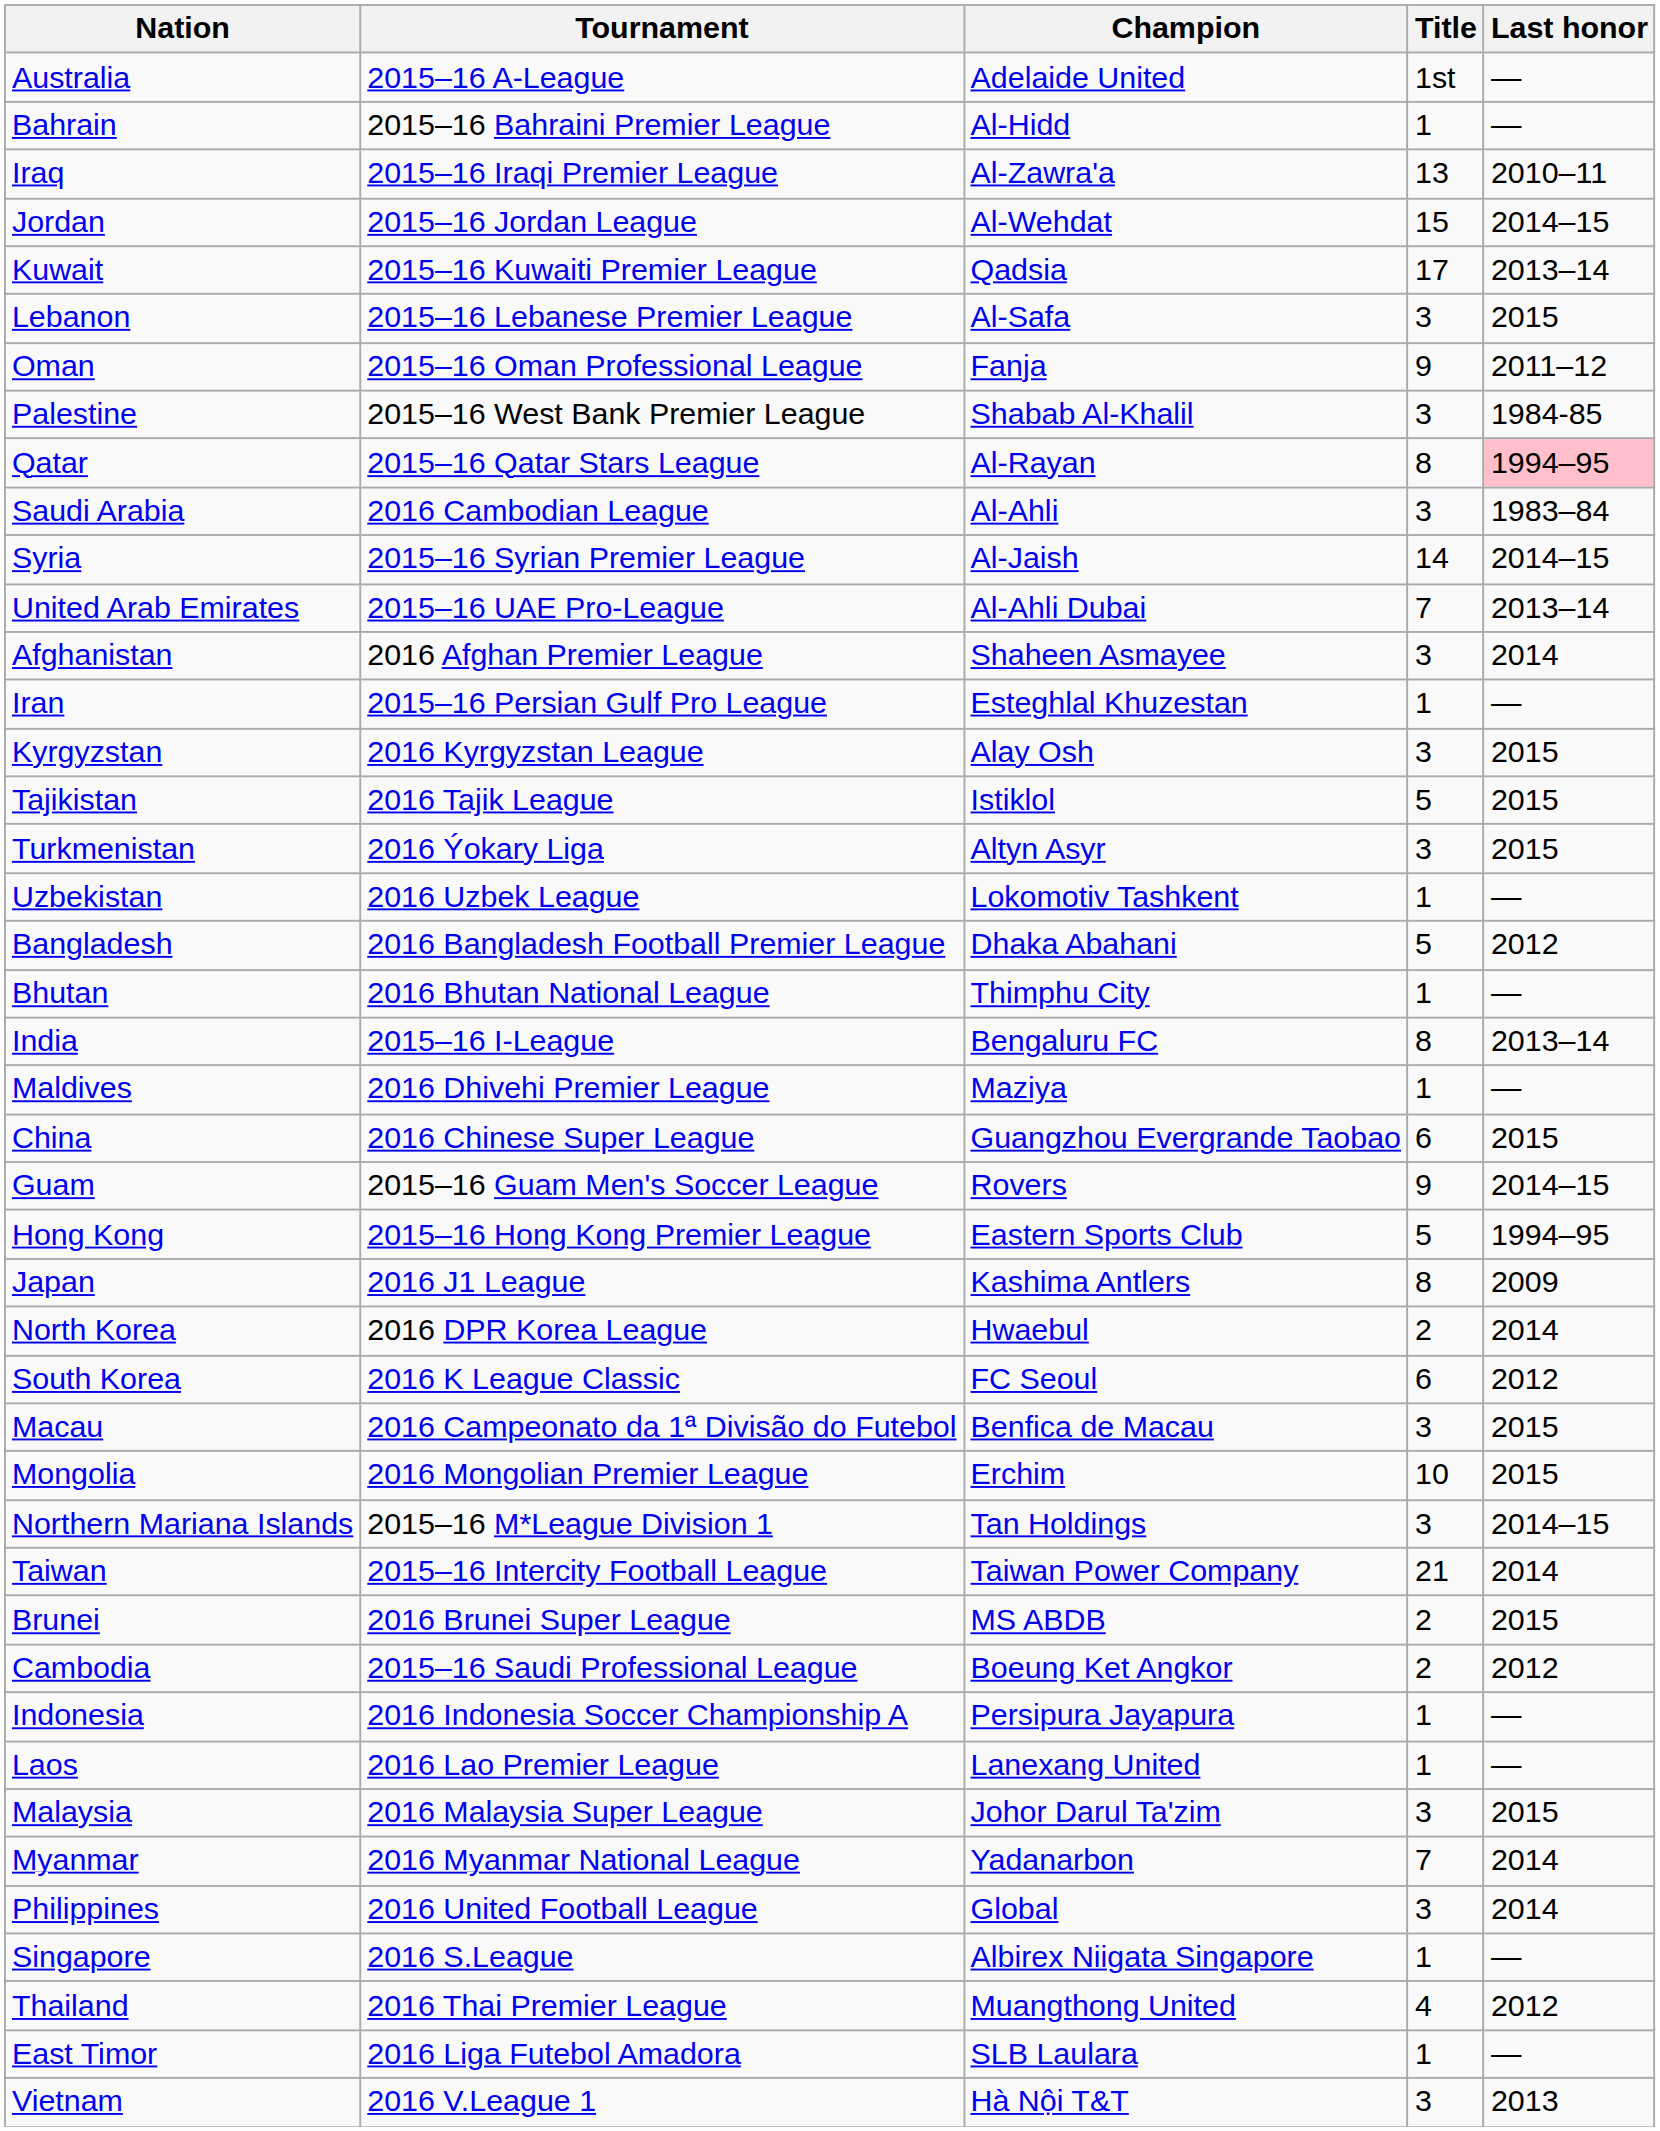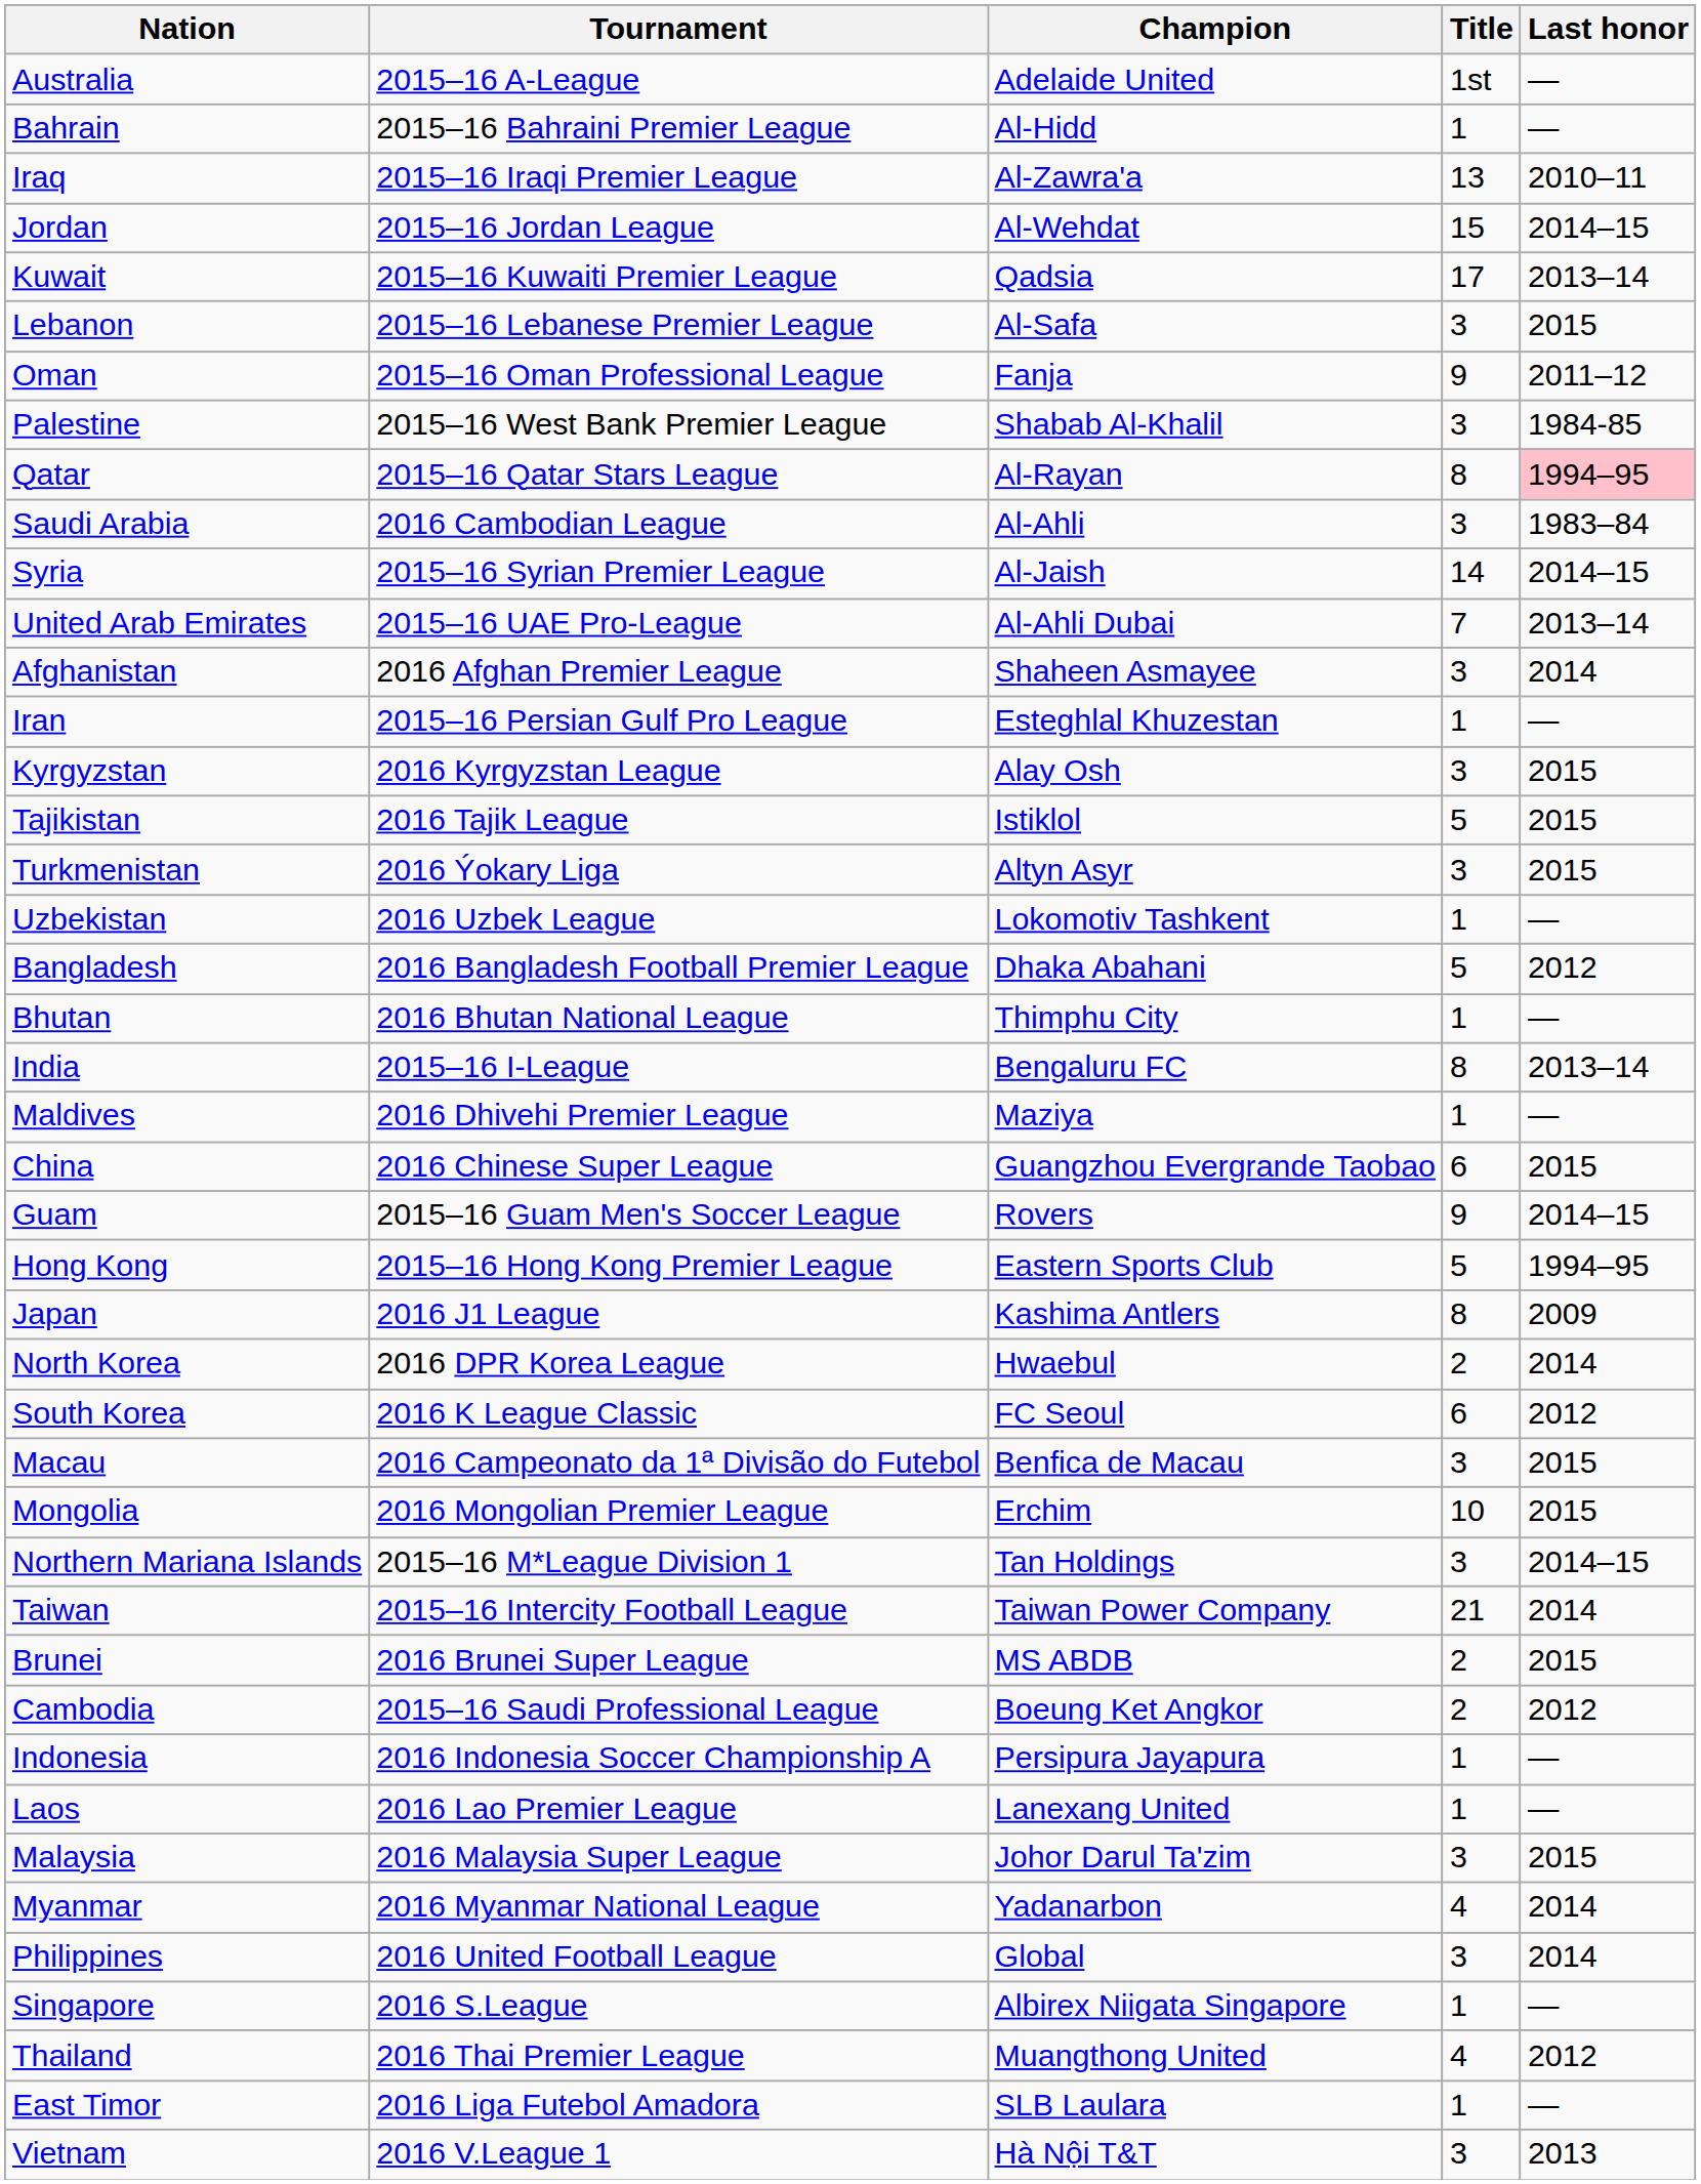 <table class="wikitable sortable">
 <tr>
 <th>Nation</th>
 <th>Tournament</th>
 <th>Champion</th>
 <th data-sort-type="number">Title</th>
 <th>Last honor</th>
 </tr>
 <tr>
 <td> <a href='#'>Australia</a></td>
 <td><a href='#'>2015–16 A-League</a></td>
 <td><a href='#'>Adelaide United</a></td>
 <td>1st</td>
 <td>—</td>
 </tr>
 <tr>
 <td> <a href='#'>Bahrain</a></td>
 <td>2015–16 <a href='#'>Bahraini Premier League</a></td>
 <td><a href='#'>Al-Hidd</a></td>
 <td>1</td>
 <td>—</td>
 </tr>
 <tr>
 <td> <a href='#'>Iraq</a></td>
 <td><a href='#'>2015–16 Iraqi Premier League</a></td>
 <td><a href='#'>Al-Zawra'a</a></td>
 <td>13</td>
 <td>2010–11</td>
 </tr>
 <tr>
 <td> <a href='#'>Jordan</a></td>
 <td><a href='#'>2015–16 Jordan League</a></td>
 <td><a href='#'>Al-Wehdat</a></td>
 <td>15</td>
 <td>2014–15</td>
 </tr>
 <tr>
 <td> <a href='#'>Kuwait</a></td>
 <td><a href='#'>2015–16 Kuwaiti Premier League</a></td>
 <td><a href='#'>Qadsia</a></td>
 <td>17</td>
 <td>2013–14</td>
 </tr>
 <tr>
 <td> <a href='#'>Lebanon</a></td>
 <td><a href='#'>2015–16 Lebanese Premier League</a></td>
 <td><a href='#'>Al-Safa</a></td>
 <td>3</td>
 <td>2015</td>
 </tr>
 <tr>
 <td> <a href='#'>Oman</a></td>
 <td><a href='#'>2015–16 Oman Professional League</a></td>
 <td><a href='#'>Fanja</a></td>
 <td>9</td>
 <td>2011–12</td>
 </tr>
 <tr>
 <td> <a href='#'>Palestine</a></td>
 <td>2015–16 West Bank Premier League</td>
 <td><a href='#'>Shabab Al-Khalil</a></td>
 <td>3</td>
 <td>1984-85</td>
 </tr>
 <tr>
 <td> <a href='#'>Qatar</a></td>
 <td><a href='#'>2015–16 Qatar Stars League</a></td>
 <td><a href='#'>Al-Rayan</a></td>
 <td>8</td>
 <td style="background: pink;">1994–95</td>
 </tr>
 <tr>
 <td> <a href='#'>Saudi Arabia</a></td>
 <td><a href='#'>2016 Cambodian League</a></td>
 <td><a href='#'>Al-Ahli</a></td>
 <td>3</td>
 <td>1983–84</td>
 </tr>
 <tr>
 <td> <a href='#'>Syria</a></td>
 <td><a href='#'>2015–16 Syrian Premier League</a></td>
 <td><a href='#'>Al-Jaish</a></td>
 <td>14</td>
 <td>2014–15</td>
 </tr>
 <tr>
 <td> <a href='#'>United Arab Emirates</a></td>
 <td><a href='#'>2015–16 UAE Pro-League</a></td>
 <td><a href='#'>Al-Ahli Dubai</a></td>
 <td>7</td>
 <td>2013–14</td>
 </tr>
 <tr>
 <td> <a href='#'>Afghanistan</a></td>
 <td>2016 <a href='#'>Afghan Premier League</a></td>
 <td><a href='#'>Shaheen Asmayee</a></td>
 <td>3</td>
 <td>2014</td>
 </tr>
 <tr>
 <td> <a href='#'>Iran</a></td>
 <td><a href='#'>2015–16 Persian Gulf Pro League</a></td>
 <td><a href='#'>Esteghlal Khuzestan</a></td>
 <td>1</td>
 <td>—</td>
 </tr>
 <tr>
 <td> <a href='#'>Kyrgyzstan</a></td>
 <td><a href='#'>2016 Kyrgyzstan League</a></td>
 <td><a href='#'>Alay Osh</a></td>
 <td>3</td>
 <td>2015</td>
 </tr>
 <tr>
 <td> <a href='#'>Tajikistan</a></td>
 <td><a href='#'>2016 Tajik League</a></td>
 <td><a href='#'>Istiklol</a></td>
 <td>5</td>
 <td>2015</td>
 </tr>
 <tr>
 <td> <a href='#'>Turkmenistan</a></td>
 <td><a href='#'>2016 Ýokary Liga</a></td>
 <td><a href='#'>Altyn Asyr</a></td>
 <td>3</td>
 <td>2015</td>
 </tr>
 <tr>
 <td> <a href='#'>Uzbekistan</a></td>
 <td><a href='#'>2016 Uzbek League</a></td>
 <td><a href='#'>Lokomotiv Tashkent</a></td>
 <td>1</td>
 <td>—</td>
 </tr>
 <tr>
 <td> <a href='#'>Bangladesh</a></td>
 <td><a href='#'>2016 Bangladesh Football Premier League</a></td>
 <td><a href='#'>Dhaka Abahani</a></td>
 <td>5</td>
 <td>2012</td>
 </tr>
 <tr>
 <td> <a href='#'>Bhutan</a></td>
 <td><a href='#'>2016 Bhutan National League</a></td>
 <td><a href='#'>Thimphu City</a></td>
 <td>1</td>
 <td>—</td>
 </tr>
 <tr>
 <td> <a href='#'>India</a></td>
 <td><a href='#'>2015–16 I-League</a></td>
 <td><a href='#'>Bengaluru FC</a></td>
 <td>8</td>
 <td>2013–14</td>
 </tr>
 <tr>
 <td> <a href='#'>Maldives</a></td>
 <td><a href='#'>2016 Dhivehi Premier League</a></td>
 <td><a href='#'>Maziya</a></td>
 <td>1</td>
 <td>—</td>
 </tr>
 <tr>
 <td> <a href='#'>China</a></td>
 <td><a href='#'>2016 Chinese Super League</a></td>
 <td><a href='#'>Guangzhou Evergrande Taobao</a></td>
 <td>6</td>
 <td>2015</td>
 </tr>
 <tr>
 <td> <a href='#'>Guam</a></td>
 <td>2015–16 <a href='#'>Guam Men's Soccer League</a></td>
 <td><a href='#'>Rovers</a></td>
 <td>9</td>
 <td>2014–15</td>
 </tr>
 <tr>
 <td> <a href='#'>Hong Kong</a></td>
 <td><a href='#'>2015–16 Hong Kong Premier League</a></td>
 <td><a href='#'>Eastern Sports Club</a></td>
 <td>5</td>
 <td>1994–95</td>
 </tr>
 <tr>
 <td> <a href='#'>Japan</a></td>
 <td><a href='#'>2016 J1 League</a></td>
 <td><a href='#'>Kashima Antlers</a></td>
 <td>8</td>
 <td>2009</td>
 </tr>
 <tr>
 <td> <a href='#'>North Korea</a></td>
 <td>2016 <a href='#'>DPR Korea League</a></td>
 <td><a href='#'>Hwaebul</a></td>
 <td>2</td>
 <td>2014</td>
 </tr>
 <tr>
 <td> <a href='#'>South Korea</a></td>
 <td><a href='#'>2016 K League Classic</a></td>
 <td><a href='#'>FC Seoul</a></td>
 <td>6</td>
 <td>2012</td>
 </tr>
 <tr>
 <td> <a href='#'>Macau</a></td>
 <td><a href='#'>2016 Campeonato da 1ª Divisão do Futebol</a></td>
 <td><a href='#'>Benfica de Macau</a></td>
 <td>3</td>
 <td>2015</td>
 </tr>
 <tr>
 <td> <a href='#'>Mongolia</a></td>
 <td><a href='#'>2016 Mongolian Premier League</a></td>
 <td><a href='#'>Erchim</a></td>
 <td>10</td>
 <td>2015</td>
 </tr>
 <tr>
 <td> <a href='#'>Northern Mariana Islands</a></td>
 <td>2015–16 <a href='#'>M*League Division 1</a></td>
 <td><a href='#'>Tan Holdings</a></td>
 <td>3</td>
 <td>2014–15</td>
 </tr>
 <tr>
 <td> <a href='#'>Taiwan</a></td>
 <td><a href='#'>2015–16 Intercity Football League</a></td>
 <td><a href='#'>Taiwan Power Company</a></td>
 <td>21</td>
 <td>2014</td>
 </tr>
 <tr>
 <td> <a href='#'>Brunei</a></td>
 <td><a href='#'>2016 Brunei Super League</a></td>
 <td><a href='#'>MS ABDB</a></td>
 <td>2</td>
 <td>2015</td>
 </tr>
 <tr>
 <td> <a href='#'>Cambodia</a></td>
 <td><a href='#'>2015–16 Saudi Professional League</a></td>
 <td><a href='#'>Boeung Ket Angkor</a></td>
 <td>2</td>
 <td>2012</td>
 </tr>
 <tr>
 <td> <a href='#'>Indonesia</a></td>
 <td><a href='#'>2016 Indonesia Soccer Championship A</a></td>
 <td><a href='#'>Persipura Jayapura</a></td>
 <td>1</td>
 <td>—</td>
 </tr>
 <tr>
 <td> <a href='#'>Laos</a></td>
 <td><a href='#'>2016 Lao Premier League</a></td>
 <td><a href='#'>Lanexang United</a></td>
 <td>1</td>
 <td>—</td>
 </tr>
 <tr>
 <td> <a href='#'>Malaysia</a></td>
 <td><a href='#'>2016 Malaysia Super League</a></td>
 <td><a href='#'>Johor Darul Ta'zim</a></td>
 <td>3</td>
 <td>2015</td>
 </tr>
 <tr>
 <td> <a href='#'>Myanmar</a></td>
 <td><a href='#'>2016 Myanmar National League</a></td>
 <td><a href='#'>Yadanarbon</a></td>
-<td>7</td>
+<td>4</td>
 <td>2014</td>
 </tr>
 <tr>
 <td> <a href='#'>Philippines</a></td>
 <td><a href='#'>2016 United Football League</a></td>
 <td><a href='#'>Global</a></td>
 <td>3</td>
 <td>2014</td>
 </tr>
 <tr>
 <td> <a href='#'>Singapore</a></td>
 <td><a href='#'>2016 S.League</a></td>
 <td><a href='#'>Albirex Niigata Singapore</a></td>
 <td>1</td>
 <td>—</td>
 </tr>
 <tr>
 <td> <a href='#'>Thailand</a></td>
 <td><a href='#'>2016 Thai Premier League</a></td>
 <td><a href='#'>Muangthong United</a></td>
 <td>4</td>
 <td>2012</td>
 </tr>
 <tr>
 <td> <a href='#'>East Timor</a></td>
 <td><a href='#'>2016 Liga Futebol Amadora</a></td>
 <td><a href='#'>SLB Laulara</a></td>
 <td>1</td>
 <td>—</td>
 </tr>
 <tr>
 <td> <a href='#'>Vietnam</a></td>
 <td><a href='#'>2016 V.League 1</a></td>
 <td><a href='#'>Hà Nội T&T</a></td>
 <td>3</td>
 <td>2013</td>
 </tr>
 </table>
